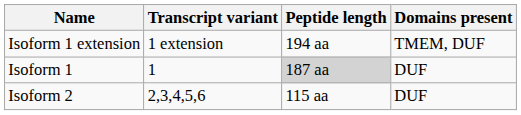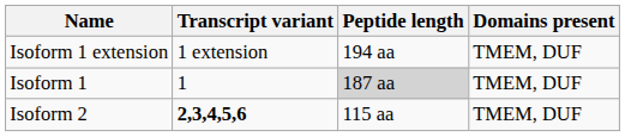 <table class="wikitable">
 <tr>
 <th>Name</th>
 <th>Transcript variant</th>
 <th>Peptide length</th>
 <th>Domains present</th>
 </tr>
 <tr>
 <td>Isoform 1 extension</td>
 <td>1 extension</td>
 <td>194 aa</td>
 <td>TMEM, DUF</td>
 </tr>
 <tr>
 <td>Isoform 1</td>
 <td>1</td>
 <td style="background: lightgrey;">187 aa</td>
-<td>DUF</td>
+<td>TMEM, DUF</td>
 </tr>
 <tr>
 <td>Isoform 2</td>
-<td>2,3,4,5,6</td>
+<td><strong>2,3,4,5,6</strong></td>
 <td>115 aa</td>
-<td>DUF</td>
+<td>TMEM, DUF</td>
 </tr>
 </table>
